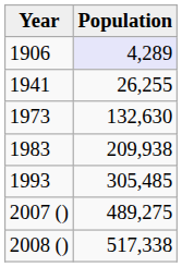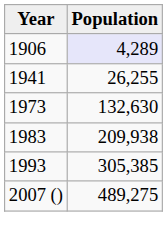 <table class="wikitable">
 <tr>
 <th style="background:#efefef;">Year</th>
 <th style="background:#efefef;">Population</th>
 </tr>
 <tr>
 <td>1906</td>
 <td style="background: lavender; text-align:right;">4,289</td>
 </tr>
 <tr>
 <td>1941</td>
 <td style="text-align:right;">26,255</td>
 </tr>
 <tr>
 <td>1973</td>
 <td style="text-align:right;">132,630</td>
 </tr>
 <tr>
 <td>1983</td>
 <td style="text-align:right;">209,938</td>
 </tr>
 <tr>
 <td>1993</td>
-<td style="text-align:right;">305,485</td>
+<td style="text-align:right;">305,385</td>
 </tr>
 <tr>
 <td>2007 ()</td>
 <td style="text-align:right;">489,275</td>
 </tr>
-<tr>
-<td>2008 ()</td>
-<td style="text-align:right;">517,338</td>
-</tr>
 </table>
